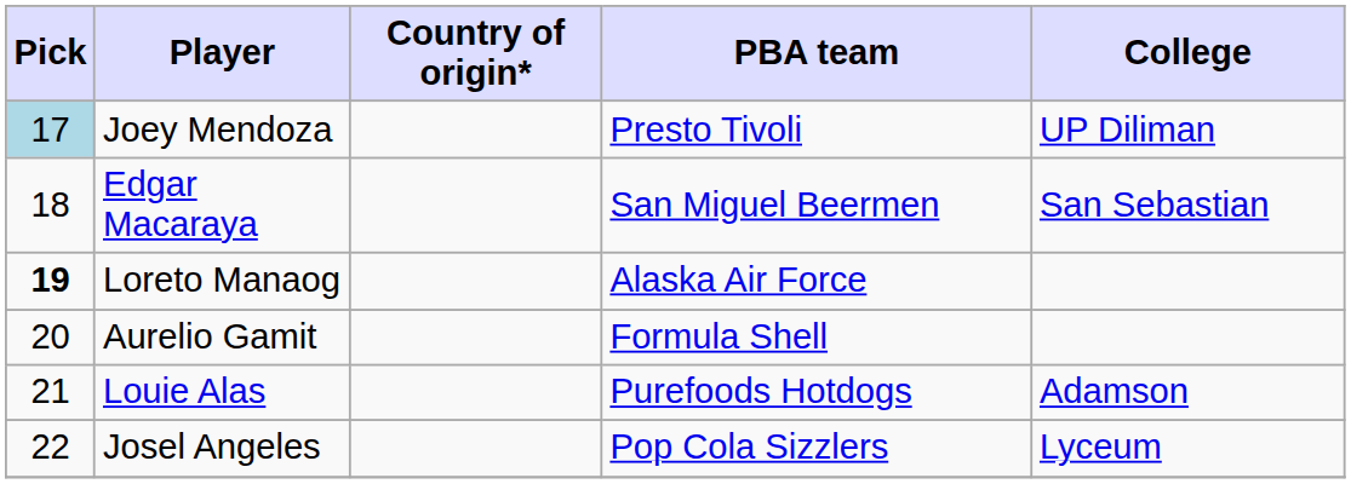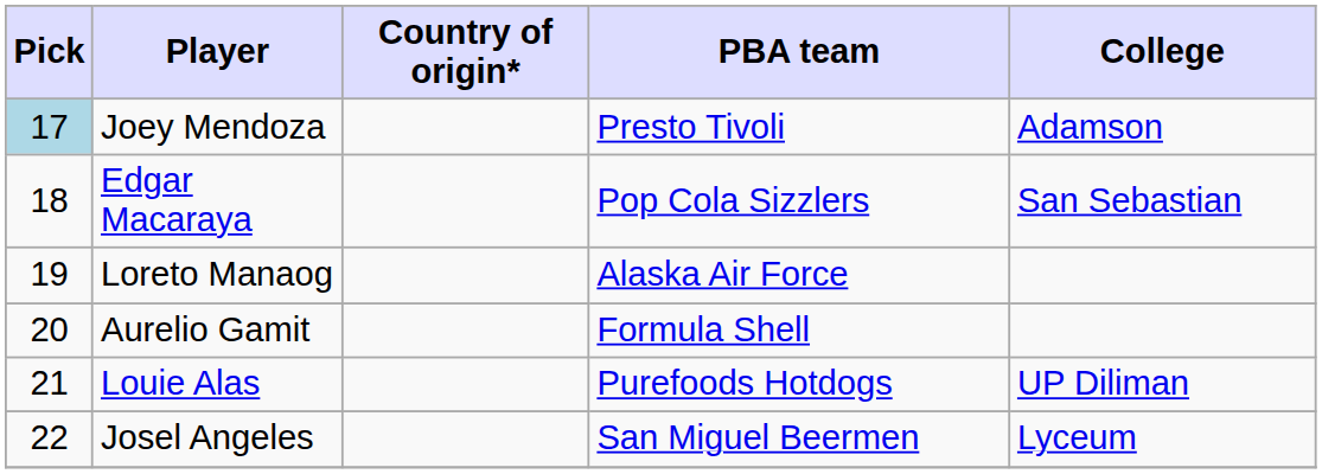 <table class="wikitable">
 <tr>
 <th style="background:#DDDDFF;">Pick</th>
 <th style="background:#DDDDFF;" width="20%">Player</th>
 <th style="background:#DDDDFF;" width="20%">Country of origin*</th>
 <th style="background:#DDDDFF;" width="35%">PBA team</th>
 <th style="background:#DDDDFF;" width="25%">College</th>
 </tr>
 <tr>
 <td align=center style="background: lightblue;">17</td>
 <td>Joey Mendoza</td>
 <td></td>
 <td><a href='#'>Presto Tivoli</a></td>
-<td><a href='#'>UP Diliman</a></td>
+<td><a href='#'>Adamson</a></td>
 </tr>
 <tr>
 <td align=center>18</td>
 <td><a href='#'>Edgar Macaraya</a></td>
 <td></td>
-<td><a href='#'>San Miguel Beermen</a></td>
+<td><a href='#'>Pop Cola Sizzlers</a></td>
 <td><a href='#'>San Sebastian</a></td>
 </tr>
 <tr>
-<td align=center><strong>19</strong></td>
+<td align=center>19</td>
 <td>Loreto Manaog</td>
 <td></td>
 <td><a href='#'>Alaska Air Force</a></td>
 <td></td>
 </tr>
 <tr>
 <td align=center>20</td>
 <td>Aurelio Gamit</td>
 <td></td>
 <td><a href='#'>Formula Shell</a></td>
 <td></td>
 </tr>
 <tr>
 <td align=center>21</td>
 <td><a href='#'>Louie Alas</a></td>
 <td></td>
 <td><a href='#'>Purefoods Hotdogs</a></td>
-<td><a href='#'>Adamson</a></td>
+<td><a href='#'>UP Diliman</a></td>
 </tr>
 <tr>
 <td align=center>22</td>
 <td>Josel Angeles</td>
 <td></td>
-<td><a href='#'>Pop Cola Sizzlers</a></td>
+<td><a href='#'>San Miguel Beermen</a></td>
 <td><a href='#'>Lyceum</a></td>
 </tr>
 <tr>
 </tr>
 </table>
